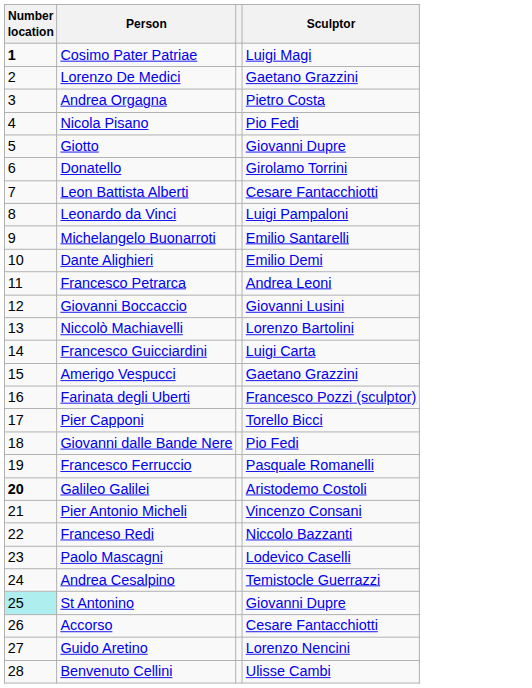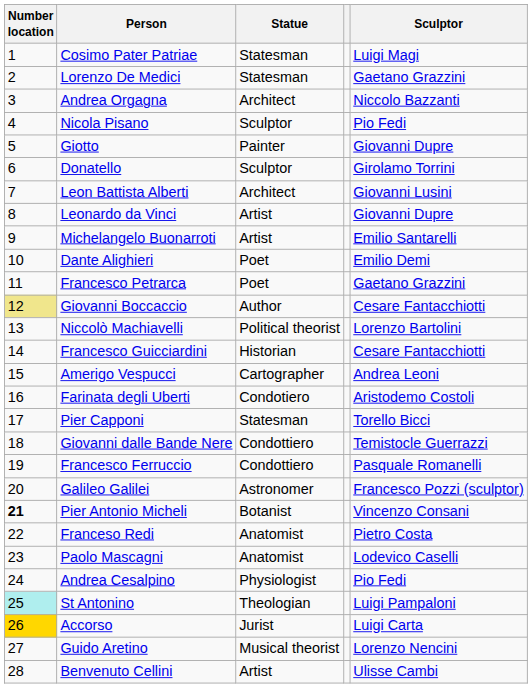 <table class="wikitable sortable">
 <tr>
 <th><small>Number<br>location</small></th>
 <th><small>Person</small></th>
+<th><small>Statue</small></th>
 <th><small></small></th>
 <th><small>Sculptor</small></th>
 </tr>
 <tr>
-<td><strong>1</strong></td>
+<td>1</td>
 <td><a href='#'>Cosimo Pater Patriae</a></td>
+<td>Statesman</td>
 <td></td>
 <td><a href='#'>Luigi Magi</a></td>
 </tr>
 <tr>
 <td>2</td>
 <td><a href='#'>Lorenzo De Medici</a></td>
+<td>Statesman</td>
 <td></td>
 <td><a href='#'>Gaetano Grazzini</a></td>
 </tr>
 <tr>
 <td>3</td>
 <td><a href='#'>Andrea Orgagna</a></td>
+<td>Architect</td>
 <td></td>
-<td><a href='#'>Pietro Costa</a></td>
+<td><a href='#'>Niccolo Bazzanti</a></td>
 </tr>
 <tr>
 <td>4</td>
 <td><a href='#'>Nicola Pisano</a></td>
+<td>Sculptor</td>
 <td></td>
 <td><a href='#'>Pio Fedi</a></td>
 </tr>
 <tr>
 <td>5</td>
 <td><a href='#'>Giotto</a></td>
+<td>Painter</td>
 <td></td>
 <td><a href='#'>Giovanni Dupre</a></td>
 </tr>
 <tr>
 <td>6</td>
 <td><a href='#'>Donatello</a></td>
+<td>Sculptor</td>
 <td></td>
 <td><a href='#'>Girolamo Torrini</a></td>
 </tr>
 <tr>
 <td>7</td>
 <td><a href='#'>Leon Battista Alberti</a></td>
+<td>Architect</td>
 <td></td>
-<td><a href='#'>Cesare Fantacchiotti</a></td>
+<td><a href='#'>Giovanni Lusini</a></td>
 </tr>
 <tr>
 <td>8</td>
 <td><a href='#'>Leonardo da Vinci</a></td>
+<td>Artist</td>
 <td></td>
-<td><a href='#'>Luigi Pampaloni</a></td>
+<td><a href='#'>Giovanni Dupre</a></td>
 </tr>
 <tr>
 <td>9</td>
 <td><a href='#'>Michelangelo Buonarroti</a></td>
+<td>Artist</td>
 <td></td>
 <td><a href='#'>Emilio Santarelli</a></td>
 </tr>
 <tr>
 <td>10</td>
 <td><a href='#'>Dante Alighieri</a></td>
+<td>Poet</td>
 <td></td>
 <td><a href='#'>Emilio Demi</a></td>
 </tr>
 <tr>
 <td>11</td>
 <td><a href='#'>Francesco Petrarca</a></td>
+<td>Poet</td>
 <td></td>
-<td><a href='#'>Andrea Leoni</a></td>
+<td><a href='#'>Gaetano Grazzini</a></td>
 </tr>
 <tr>
-<td>12</td>
+<td style="background: khaki;">12</td>
 <td><a href='#'>Giovanni Boccaccio</a></td>
+<td>Author</td>
 <td></td>
-<td><a href='#'>Giovanni Lusini</a></td>
+<td><a href='#'>Cesare Fantacchiotti</a></td>
 </tr>
 <tr>
 <td>13</td>
 <td><a href='#'>Niccolò Machiavelli</a></td>
+<td>Political theorist</td>
 <td></td>
 <td><a href='#'>Lorenzo Bartolini</a></td>
 </tr>
 <tr>
 <td>14</td>
 <td><a href='#'>Francesco Guicciardini</a></td>
+<td>Historian</td>
 <td></td>
-<td><a href='#'>Luigi Carta</a></td>
+<td><a href='#'>Cesare Fantacchiotti</a></td>
 </tr>
 <tr>
 <td>15</td>
 <td><a href='#'>Amerigo Vespucci</a></td>
+<td>Cartographer</td>
 <td></td>
-<td><a href='#'>Gaetano Grazzini</a></td>
+<td><a href='#'>Andrea Leoni</a></td>
 </tr>
 <tr>
 <td>16</td>
 <td><a href='#'>Farinata degli Uberti</a></td>
+<td>Condotiero</td>
 <td></td>
-<td><a href='#'>Francesco Pozzi (sculptor)</a></td>
+<td><a href='#'>Aristodemo Costoli</a></td>
 </tr>
 <tr>
 <td>17</td>
 <td><a href='#'>Pier Capponi</a></td>
+<td>Statesman</td>
 <td></td>
 <td><a href='#'>Torello Bicci</a></td>
 </tr>
 <tr>
 <td>18</td>
 <td><a href='#'>Giovanni dalle Bande Nere</a></td>
+<td>Condottiero</td>
 <td></td>
-<td><a href='#'>Pio Fedi</a></td>
+<td><a href='#'>Temistocle Guerrazzi</a></td>
 </tr>
 <tr>
 <td>19</td>
 <td><a href='#'>Francesco Ferruccio</a></td>
+<td>Condottiero</td>
 <td></td>
 <td><a href='#'>Pasquale Romanelli</a></td>
 </tr>
 <tr>
-<td><strong>20</strong></td>
+<td>20</td>
 <td><a href='#'>Galileo Galilei</a></td>
+<td>Astronomer</td>
 <td></td>
-<td><a href='#'>Aristodemo Costoli</a></td>
+<td><a href='#'>Francesco Pozzi (sculptor)</a></td>
 </tr>
 <tr>
-<td>21</td>
+<td><strong>21</strong></td>
 <td><a href='#'>Pier Antonio Micheli</a></td>
+<td>Botanist</td>
 <td></td>
 <td><a href='#'>Vincenzo Consani</a></td>
 </tr>
 <tr>
 <td>22</td>
 <td><a href='#'>Franceso Redi</a></td>
+<td>Anatomist</td>
 <td></td>
-<td><a href='#'>Niccolo Bazzanti</a></td>
+<td><a href='#'>Pietro Costa</a></td>
 </tr>
 <tr>
 <td>23</td>
 <td><a href='#'>Paolo Mascagni</a></td>
+<td>Anatomist</td>
 <td></td>
 <td><a href='#'>Lodevico Caselli</a></td>
 </tr>
 <tr>
 <td>24</td>
 <td><a href='#'>Andrea Cesalpino</a></td>
+<td>Physiologist</td>
 <td></td>
-<td><a href='#'>Temistocle Guerrazzi</a></td>
+<td><a href='#'>Pio Fedi</a></td>
 </tr>
 <tr>
 <td style="background: paleturquoise;">25</td>
 <td><a href='#'>St Antonino</a></td>
+<td>Theologian</td>
 <td></td>
-<td><a href='#'>Giovanni Dupre</a></td>
+<td><a href='#'>Luigi Pampaloni</a></td>
 </tr>
 <tr>
-<td>26</td>
+<td style="background: gold;">26</td>
 <td><a href='#'>Accorso</a></td>
+<td>Jurist</td>
 <td></td>
-<td><a href='#'>Cesare Fantacchiotti</a></td>
+<td><a href='#'>Luigi Carta</a></td>
 </tr>
 <tr>
 <td>27</td>
 <td><a href='#'>Guido Aretino</a></td>
+<td>Musical theorist</td>
 <td></td>
 <td><a href='#'>Lorenzo Nencini</a></td>
 </tr>
 <tr>
 <td>28</td>
 <td><a href='#'>Benvenuto Cellini</a></td>
+<td>Artist</td>
 <td></td>
 <td><a href='#'>Ulisse Cambi</a></td>
 </tr>
 </table>
